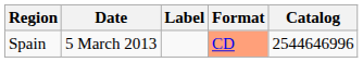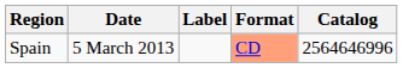 <table class="wikitable">
 <tr>
 <th>Region</th>
 <th>Date</th>
 <th>Label</th>
 <th>Format</th>
 <th>Catalog</th>
 </tr>
 <tr>
 <td>Spain</td>
 <td>5 March 2013</td>
 <td></td>
 <td style="background: lightsalmon;"><a href='#'>CD</a></td>
-<td>2544646996</td>
+<td>2564646996</td>
 </tr>
 </table>
